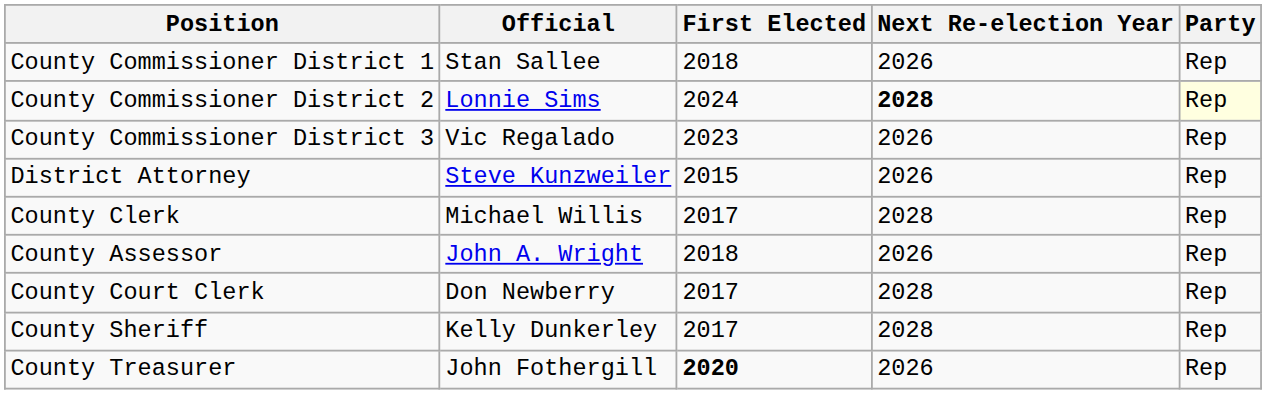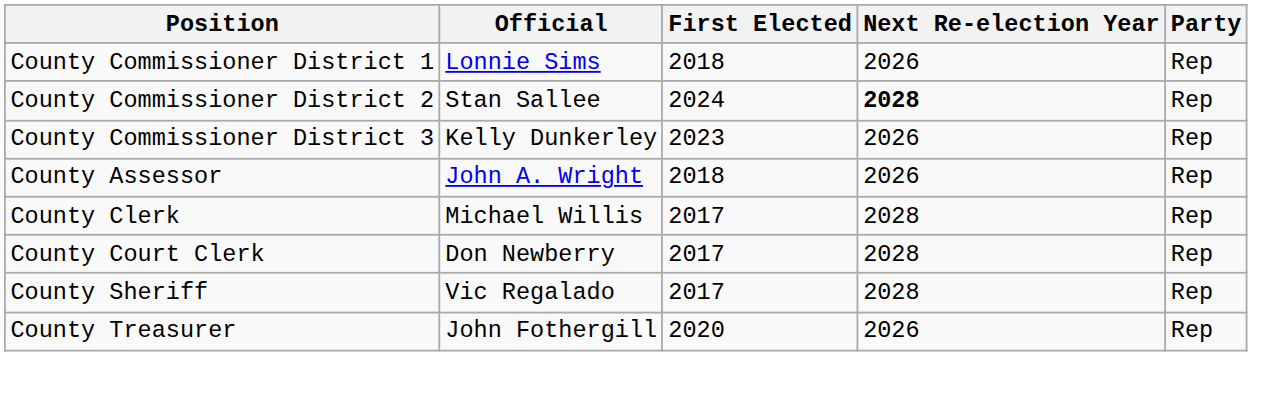 <table class="wikitable">
 <tr>
 <th>Position</th>
 <th>Official</th>
 <th>First Elected</th>
 <th>Next Re-election Year</th>
 <th>Party</th>
 </tr>
 <tr>
 <td>County Commissioner District 1</td>
-<td>Stan Sallee</td>
+<td><a href='#'>Lonnie Sims</a></td>
 <td>2018</td>
 <td>2026</td>
 <td>Rep</td>
 </tr>
 <tr>
 <td>County Commissioner District 2</td>
-<td><a href='#'>Lonnie Sims</a></td>
+<td>Stan Sallee</td>
 <td>2024</td>
 <td><strong>2028</strong></td>
-<td style="background: lightyellow;">Rep</td>
+<td>Rep</td>
 </tr>
 <tr>
 <td>County Commissioner District 3</td>
-<td>Vic Regalado</td>
+<td>Kelly Dunkerley</td>
 <td>2023</td>
 <td>2026</td>
 <td>Rep</td>
 </tr>
 <tr>
-<td>District Attorney</td>
-<td><a href='#'>Steve Kunzweiler</a></td>
-<td>2015</td>
+<td>County Assessor</td>
+<td><a href='#'>John A. Wright</a></td>
+<td>2018</td>
 <td>2026</td>
 <td>Rep</td>
 </tr>
 <tr>
 <td>County Clerk</td>
 <td>Michael Willis</td>
 <td>2017</td>
 <td>2028</td>
 <td>Rep</td>
 </tr>
 <tr>
-<td>County Assessor</td>
-<td><a href='#'>John A. Wright</a></td>
-<td>2018</td>
-<td>2026</td>
-<td>Rep</td>
-</tr>
-<tr>
 <td>County Court Clerk</td>
 <td>Don Newberry</td>
 <td>2017</td>
 <td>2028</td>
 <td>Rep</td>
 </tr>
 <tr>
 <td>County Sheriff</td>
-<td>Kelly Dunkerley</td>
+<td>Vic Regalado</td>
 <td>2017</td>
 <td>2028</td>
 <td>Rep</td>
 </tr>
 <tr>
 <td>County Treasurer</td>
 <td>John Fothergill</td>
-<td><strong>2020</strong></td>
+<td>2020</td>
 <td>2026</td>
 <td>Rep</td>
 </tr>
 </table>
